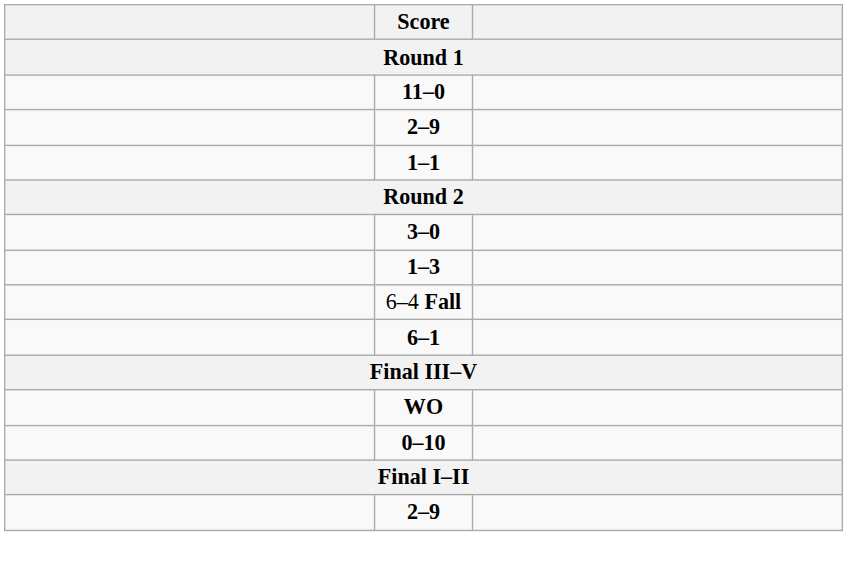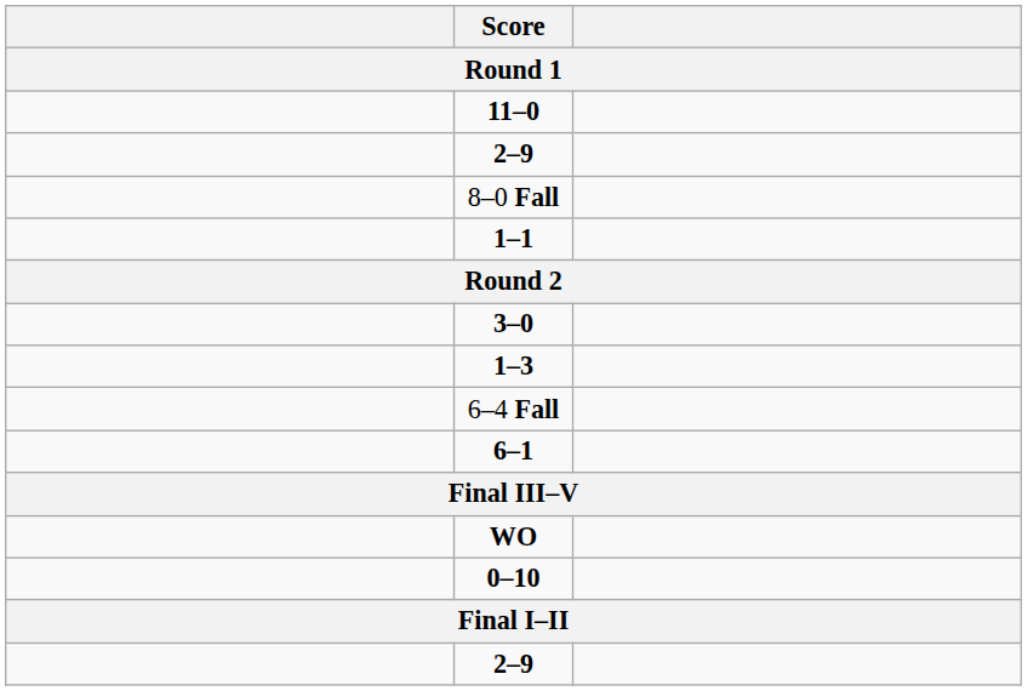 <table class="wikitable" style="text-align: left;">
 <tr>
 <th align="right" width="270"></th>
 <th width="65">Score</th>
 <th align="left" width="270"></th>
 </tr>
 <tr>
 <th colspan="3">Round 1</th>
 </tr>
 <tr>
 <td><strong></strong></td>
 <td align=center><strong>11–0</strong></td>
 <td></td>
 </tr>
 <tr>
 <td></td>
 <td align=center><strong>2–9</strong></td>
 <td><strong></strong></td>
+</tr>
+<tr>
+<td><strong></strong></td>
+<td align=center>8–0 <strong>Fall</strong></td>
+<td></td>
 </tr>
 <tr>
 <td><strong></strong></td>
 <td align=center><strong>1–1</strong></td>
 <td></td>
 </tr>
 <tr>
 <th colspan="3">Round 2</th>
 </tr>
 <tr>
 <td><strong></strong></td>
 <td align=center><strong>3–0</strong></td>
 <td></td>
 </tr>
 <tr>
 <td></td>
 <td align=center><strong>1–3</strong></td>
 <td><strong></strong></td>
 </tr>
 <tr>
 <td><strong></strong></td>
 <td align=center>6–4 <strong>Fall</strong></td>
 <td></td>
 </tr>
 <tr>
 <td><strong></strong></td>
 <td align=center><strong>6–1</strong></td>
 <td></td>
 </tr>
 <tr>
 <th colspan="3">Final III–V</th>
 </tr>
 <tr>
 <td></td>
 <td align=center><strong>WO</strong></td>
 <td><strong></strong></td>
 </tr>
 <tr>
 <td></td>
 <td align=center><strong>0–10</strong></td>
 <td><strong></strong></td>
 </tr>
 <tr>
 <th colspan="3">Final I–II</th>
 </tr>
 <tr>
 <td></td>
 <td align=center><strong>2–9</strong></td>
 <td><strong></strong></td>
 </tr>
 </table>
